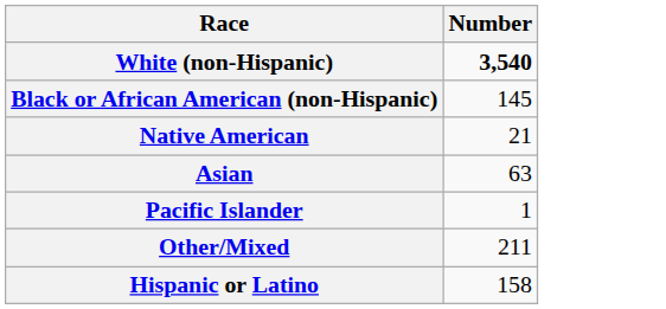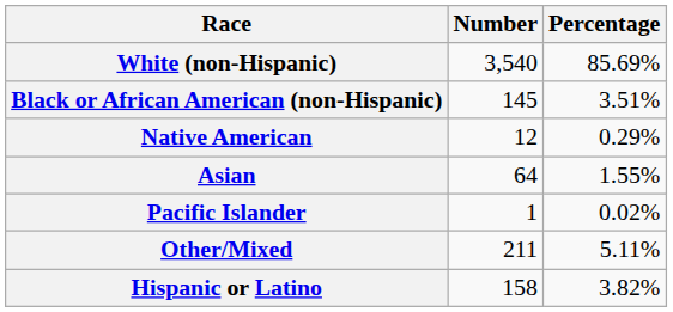 <table class="wikitable" style="text-align:right">
 <tr>
 <th scope="col">Race</th>
 <th scope="col">Number</th>
+<th scope="col">Percentage</th>
 </tr>
 <tr>
 <th scope="row"><a href='#'>White</a> (non-Hispanic)</th>
-<td><strong>3,540</strong></td>
+<td>3,540</td>
+<td>85.69%</td>
 </tr>
 <tr>
 <th scope="row"><a href='#'>Black or African American</a> (non-Hispanic)</th>
 <td>145</td>
+<td>3.51%</td>
 </tr>
 <tr>
 <th scope="row"><a href='#'>Native American</a></th>
-<td>21</td>
+<td>12</td>
+<td>0.29%</td>
 </tr>
 <tr>
 <th scope="row"><a href='#'>Asian</a></th>
-<td>63</td>
+<td>64</td>
+<td>1.55%</td>
 </tr>
 <tr>
 <th scope="row"><a href='#'>Pacific Islander</a></th>
 <td>1</td>
+<td>0.02%</td>
 </tr>
 <tr>
 <th scope="row"><a href='#'>Other/Mixed</a></th>
 <td>211</td>
+<td>5.11%</td>
 </tr>
 <tr>
 <th scope="row"><a href='#'>Hispanic</a> or <a href='#'>Latino</a></th>
 <td>158</td>
+<td>3.82%</td>
 </tr>
 </table>
